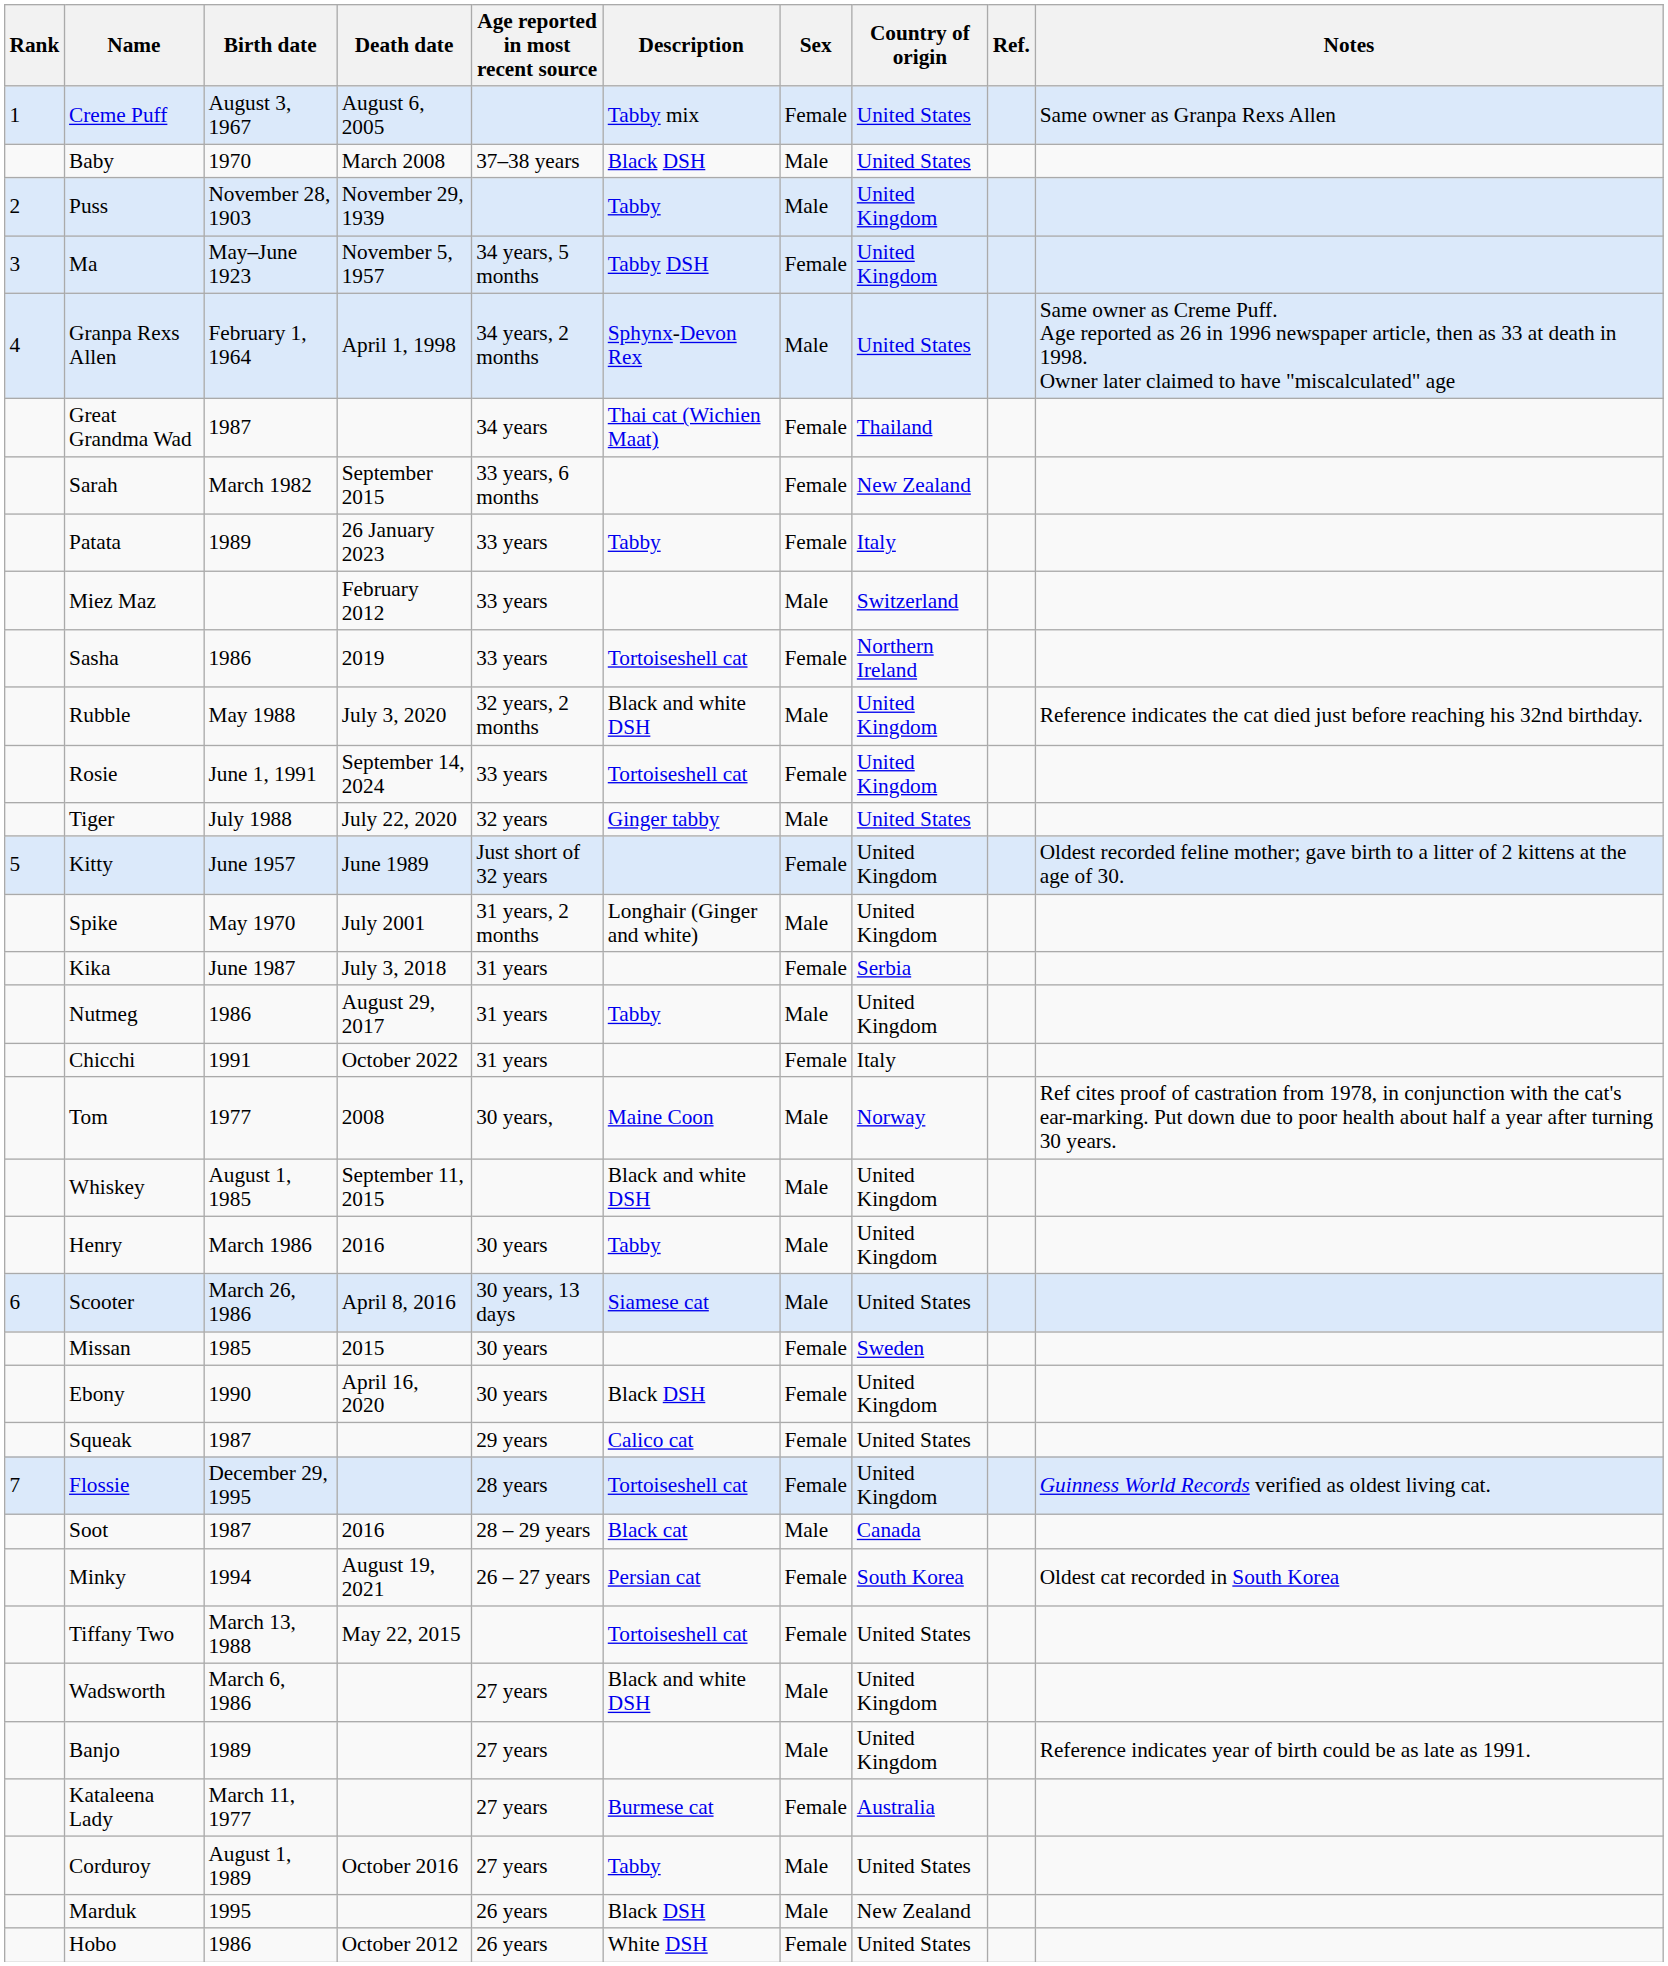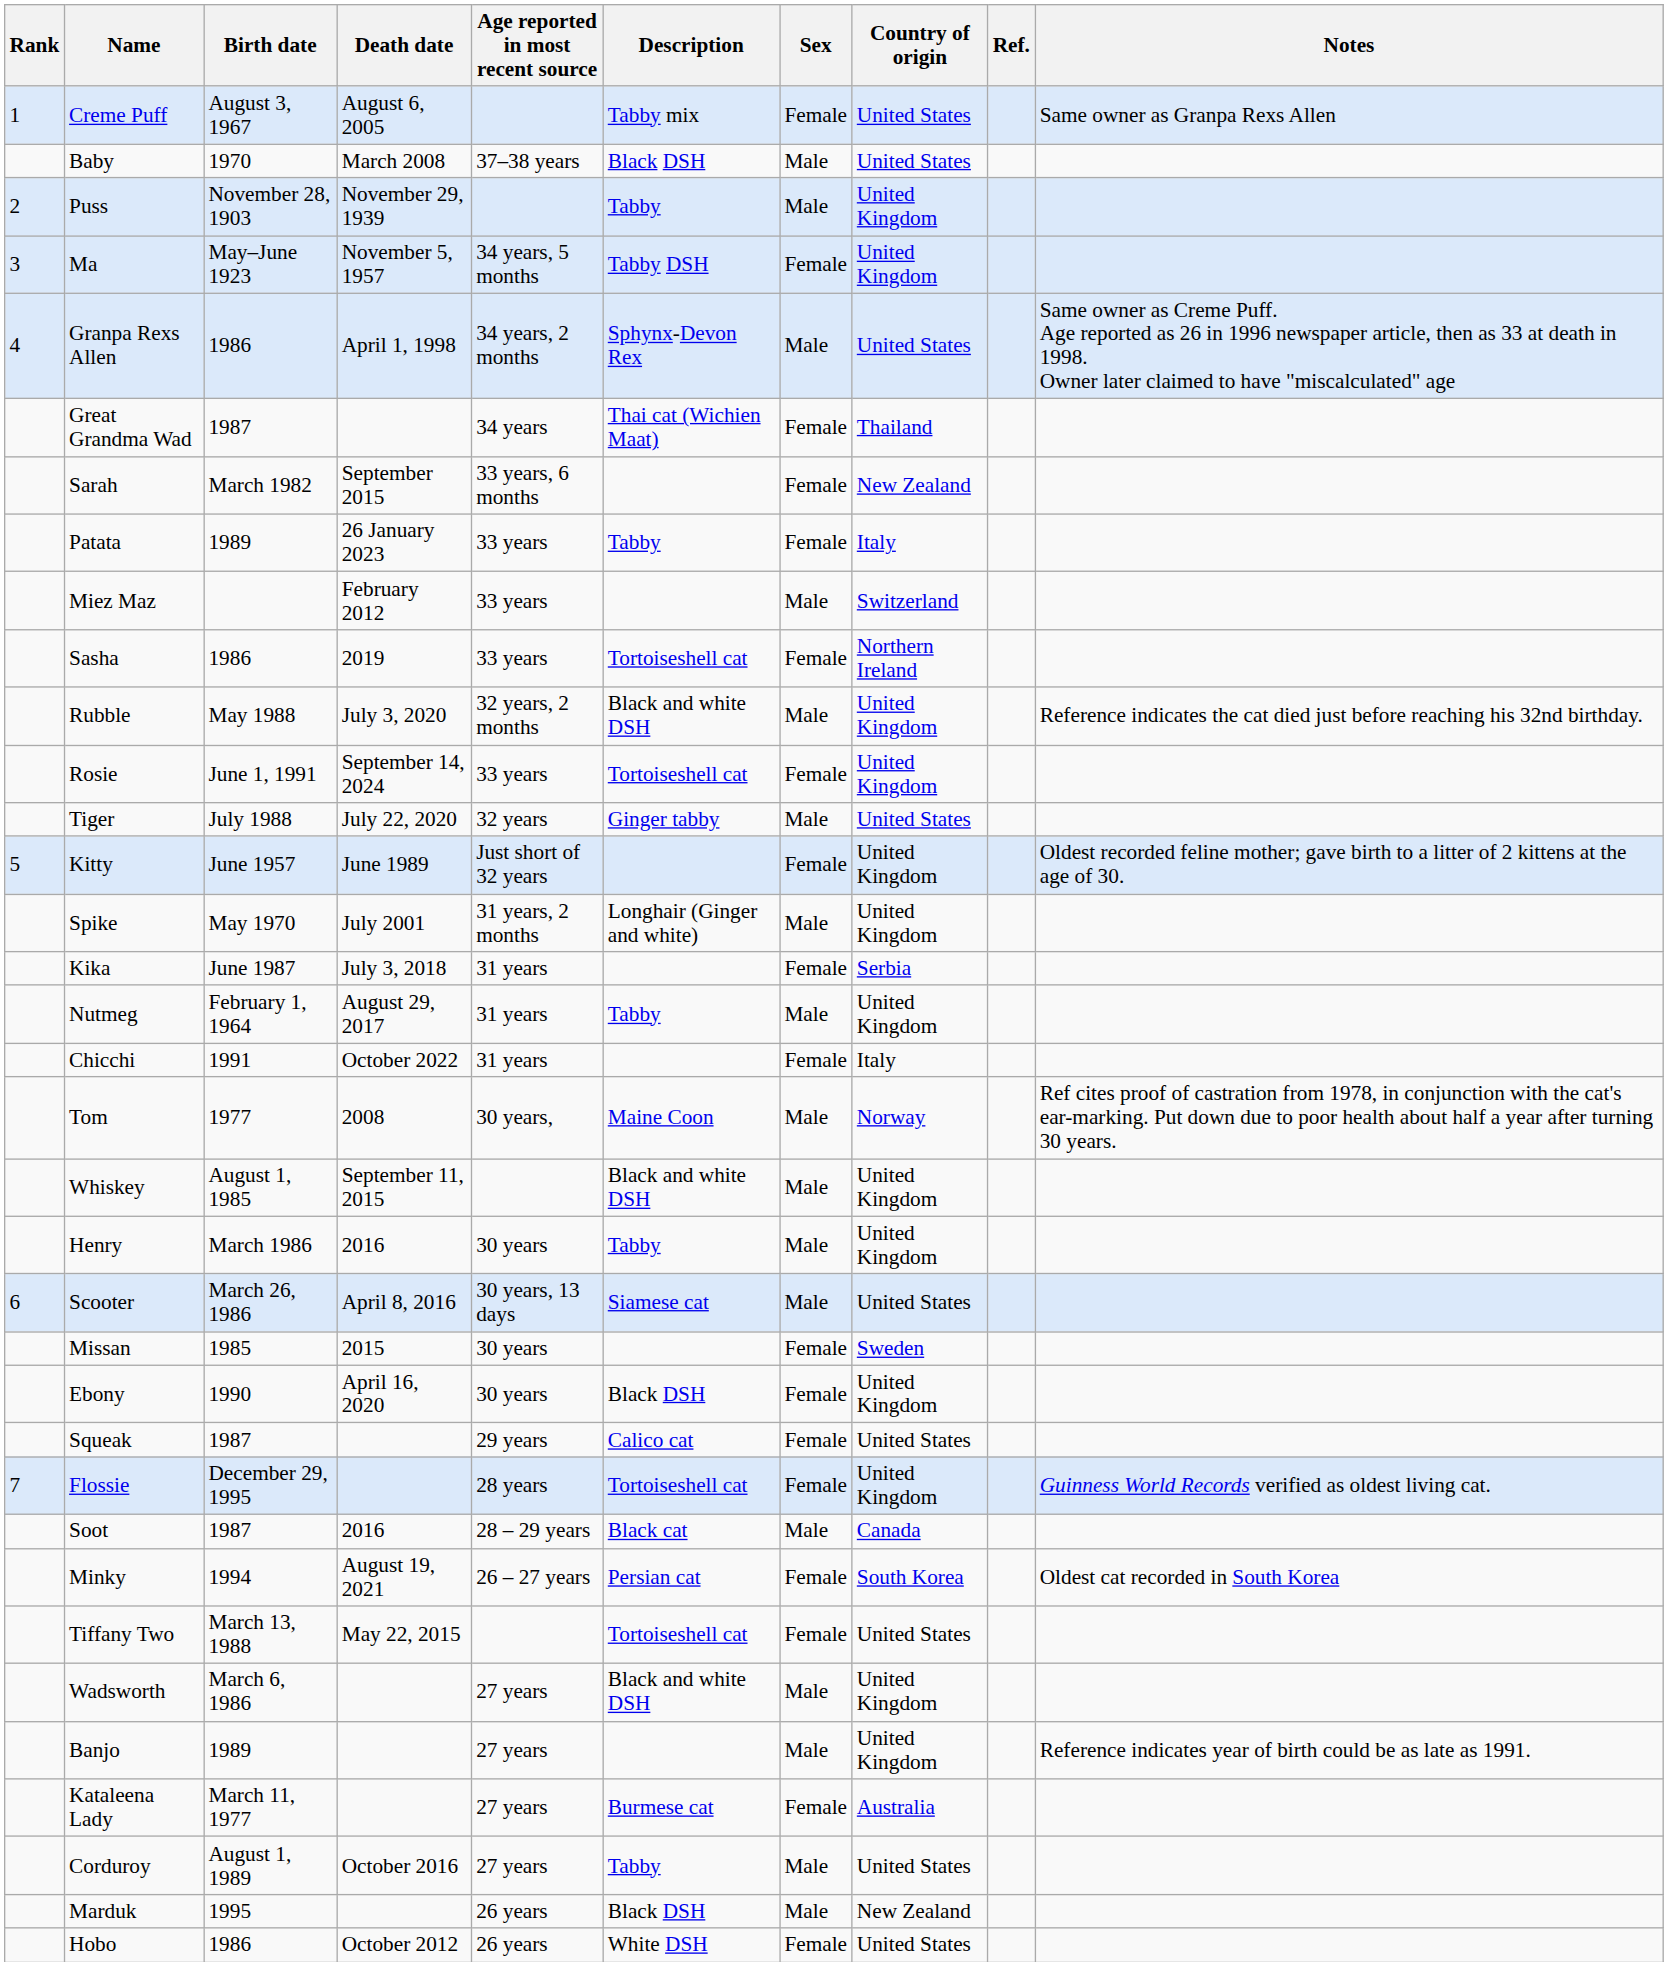 <table class="wikitable sortable">
 <tr>
 <th>Rank</th>
 <th>Name</th>
 <th>Birth date</th>
 <th>Death date</th>
 <th class="unsortable">Age reported<br>in most<br>recent source</th>
 <th>Description</th>
 <th>Sex</th>
 <th>Country of origin</th>
 <th class="unsortable">Ref.</th>
 <th class="unsortable">Notes</th>
 </tr>
 <tr style="background-color: #DBE9FA;">
 <td>1</td>
 <td><a href='#'>Creme Puff</a></td>
 <td>August 3, 1967</td>
 <td>August 6, 2005</td>
 <td></td>
 <td><a href='#'>Tabby</a> mix</td>
 <td>Female</td>
 <td><a href='#'>United States</a></td>
 <td></td>
 <td>Same owner as Granpa Rexs Allen</td>
 </tr>
 <tr>
 <td></td>
 <td>Baby</td>
 <td>1970</td>
 <td>March 2008</td>
 <td>37–38 years</td>
 <td><a href='#'>Black</a> <a href='#'>DSH</a></td>
 <td>Male</td>
 <td><a href='#'>United States</a></td>
 <td></td>
 <td></td>
 </tr>
 <tr style="background-color: #DBE9FA;">
 <td>2</td>
 <td>Puss</td>
 <td>November 28, 1903</td>
 <td>November 29, 1939</td>
 <td></td>
 <td><a href='#'>Tabby</a></td>
 <td>Male</td>
 <td><a href='#'>United Kingdom</a></td>
 <td></td>
 <td></td>
 </tr>
 <tr style="background-color: #DBE9FA;">
 <td>3</td>
 <td>Ma</td>
 <td>May–June 1923</td>
 <td>November 5, 1957</td>
 <td>34 years, 5 months</td>
 <td><a href='#'>Tabby</a> <a href='#'>DSH</a></td>
 <td>Female</td>
 <td><a href='#'>United Kingdom</a></td>
 <td></td>
 <td></td>
 </tr>
 <tr style="background-color: #DBE9FA;">
 <td>4</td>
 <td>Granpa Rexs Allen</td>
-<td>February 1, 1964</td>
+<td>1986</td>
 <td>April 1, 1998</td>
 <td>34 years, 2 months</td>
 <td><a href='#'>Sphynx</a>-<a href='#'>Devon Rex</a></td>
 <td>Male</td>
 <td><a href='#'>United States</a></td>
 <td></td>
 <td>Same owner as Creme Puff.<br>Age reported as 26 in 1996 newspaper article, then as 33 at death in 1998.<br>Owner later claimed to have "miscalculated" age</td>
 </tr>
 <tr>
 <td></td>
 <td>Great Grandma Wad</td>
 <td>1987</td>
 <td></td>
 <td>34 years</td>
 <td><a href='#'>Thai cat (Wichien Maat)</a></td>
 <td>Female</td>
 <td><a href='#'>Thailand</a></td>
 <td></td>
 <td></td>
 </tr>
 <tr>
 <td></td>
 <td>Sarah</td>
 <td>March 1982</td>
 <td>September 2015</td>
 <td>33 years, 6 months</td>
 <td></td>
 <td>Female</td>
 <td><a href='#'>New Zealand</a></td>
 <td></td>
 <td></td>
 </tr>
 <tr>
 <td></td>
 <td>Patata</td>
 <td>1989</td>
 <td>26 January 2023</td>
 <td>33 years</td>
 <td><a href='#'>Tabby</a></td>
 <td>Female</td>
 <td><a href='#'>Italy</a></td>
 <td></td>
 <td></td>
 </tr>
 <tr>
 <td></td>
 <td>Miez Maz</td>
 <td></td>
 <td>February 2012</td>
 <td>33 years</td>
 <td></td>
 <td>Male</td>
 <td><a href='#'>Switzerland</a></td>
 <td></td>
 <td></td>
 </tr>
 <tr>
 <td></td>
 <td>Sasha</td>
 <td>1986</td>
 <td>2019</td>
 <td>33 years</td>
 <td><a href='#'>Tortoiseshell cat</a></td>
 <td>Female</td>
 <td><a href='#'>Northern Ireland</a></td>
 <td></td>
 <td></td>
 </tr>
 <tr>
 <td></td>
 <td>Rubble</td>
 <td>May 1988</td>
 <td>July 3, 2020</td>
 <td>32 years, 2 months</td>
 <td>Black and white <a href='#'>DSH</a></td>
 <td>Male</td>
 <td><a href='#'>United Kingdom</a></td>
 <td></td>
 <td>Reference indicates the cat died just before reaching his 32nd birthday.</td>
 </tr>
 <tr>
 <td></td>
 <td>Rosie</td>
 <td>June 1, 1991</td>
 <td>September 14, 2024</td>
 <td>33 years</td>
 <td><a href='#'>Tortoiseshell cat</a></td>
 <td>Female</td>
 <td><a href='#'>United Kingdom</a></td>
 <td></td>
 <td></td>
 </tr>
 <tr>
 <td></td>
 <td>Tiger</td>
 <td>July 1988</td>
 <td>July 22, 2020</td>
 <td>32 years</td>
 <td><a href='#'>Ginger tabby</a></td>
 <td>Male</td>
 <td><a href='#'>United States</a></td>
 <td></td>
 <td></td>
 </tr>
 <tr style="background-color: #DBE9FA;">
 <td>5</td>
 <td>Kitty</td>
 <td>June 1957</td>
 <td>June 1989</td>
 <td>Just short of 32 years</td>
 <td></td>
 <td>Female</td>
 <td>United Kingdom</td>
 <td></td>
 <td>Oldest recorded feline mother; gave birth to a litter of 2 kittens at the age of 30.</td>
 </tr>
 <tr>
 <td></td>
 <td>Spike</td>
 <td>May 1970</td>
 <td>July 2001</td>
 <td>31 years, 2 months</td>
 <td>Longhair (Ginger and white)</td>
 <td>Male</td>
 <td>United Kingdom</td>
 <td></td>
 <td></td>
 </tr>
 <tr>
 <td></td>
 <td>Kika</td>
 <td>June 1987</td>
 <td>July 3, 2018</td>
 <td>31 years</td>
 <td></td>
 <td>Female</td>
 <td><a href='#'>Serbia</a></td>
 <td></td>
 <td></td>
 </tr>
 <tr>
 <td></td>
 <td>Nutmeg</td>
-<td>1986</td>
+<td>February 1, 1964</td>
 <td>August 29, 2017</td>
 <td>31 years</td>
 <td><a href='#'>Tabby</a></td>
 <td>Male</td>
 <td>United Kingdom</td>
 <td></td>
 <td></td>
 </tr>
 <tr>
 <td></td>
 <td>Chicchi</td>
 <td>1991</td>
 <td>October 2022</td>
 <td>31 years</td>
 <td></td>
 <td>Female</td>
 <td>Italy</td>
 <td></td>
 <td></td>
 </tr>
 <tr>
 <td></td>
 <td>Tom</td>
 <td>1977</td>
 <td>2008</td>
 <td>30 years, </td>
 <td><a href='#'>Maine Coon</a></td>
 <td>Male</td>
 <td><a href='#'>Norway</a></td>
 <td></td>
 <td>Ref cites proof of castration from 1978, in conjunction with the cat's ear-marking. Put down due to poor health about half a year after turning 30 years.</td>
 </tr>
 <tr>
 <td></td>
 <td>Whiskey</td>
 <td>August 1, 1985</td>
 <td>September 11, 2015</td>
 <td></td>
 <td>Black and white <a href='#'>DSH</a></td>
 <td>Male</td>
 <td>United Kingdom</td>
 <td></td>
 <td></td>
 </tr>
 <tr>
 <td></td>
 <td>Henry</td>
 <td>March 1986</td>
 <td>2016</td>
 <td>30 years</td>
 <td><a href='#'>Tabby</a></td>
 <td>Male</td>
 <td>United Kingdom</td>
 <td></td>
 <td></td>
 </tr>
 <tr style="background-color: #DBE9FA;">
 <td>6</td>
 <td>Scooter</td>
 <td>March 26, 1986</td>
 <td>April 8, 2016</td>
 <td>30 years, 13 days</td>
 <td><a href='#'>Siamese cat</a></td>
 <td>Male</td>
 <td>United States</td>
 <td></td>
 <td></td>
 </tr>
 <tr>
 <td></td>
 <td>Missan</td>
 <td>1985</td>
 <td>2015</td>
 <td>30 years</td>
 <td></td>
 <td>Female</td>
 <td><a href='#'>Sweden</a></td>
 <td></td>
 <td></td>
 </tr>
 <tr>
 <td></td>
 <td>Ebony</td>
 <td>1990</td>
 <td>April 16, 2020</td>
 <td>30 years</td>
 <td>Black <a href='#'>DSH</a></td>
 <td>Female</td>
 <td>United Kingdom</td>
 <td></td>
 <td></td>
 </tr>
 <tr>
 <td></td>
 <td>Squeak</td>
 <td>1987</td>
 <td></td>
 <td>29 years</td>
 <td><a href='#'>Calico cat</a></td>
 <td>Female</td>
 <td>United States</td>
 <td></td>
 <td></td>
 </tr>
 <tr style="background-color: #DBE9FA;">
 <td>7</td>
 <td><a href='#'>Flossie</a></td>
 <td>December 29, 1995</td>
 <td></td>
 <td>28 years</td>
 <td><a href='#'>Tortoiseshell cat</a></td>
 <td>Female</td>
 <td>United Kingdom</td>
 <td></td>
 <td><em><a href='#'>Guinness World Records</a></em> verified as oldest living cat.</td>
 </tr>
 <tr>
 <td></td>
 <td>Soot</td>
 <td>1987</td>
 <td>2016</td>
 <td>28 – 29 years</td>
 <td><a href='#'>Black cat</a></td>
 <td>Male</td>
 <td><a href='#'>Canada</a></td>
 <td></td>
 <td></td>
 </tr>
 <tr>
 <td></td>
 <td>Minky</td>
 <td>1994</td>
 <td>August 19, 2021</td>
 <td>26 – 27 years</td>
 <td><a href='#'>Persian cat</a></td>
 <td>Female</td>
 <td><a href='#'>South Korea</a></td>
 <td></td>
 <td>Oldest cat recorded in <a href='#'>South Korea</a></td>
 </tr>
 <tr>
 <td></td>
 <td>Tiffany Two</td>
 <td>March 13, 1988</td>
 <td>May 22, 2015</td>
 <td></td>
 <td><a href='#'>Tortoiseshell cat</a></td>
 <td>Female</td>
 <td>United States</td>
 <td></td>
 <td></td>
 </tr>
 <tr>
 <td></td>
 <td>Wadsworth</td>
 <td>March 6, 1986</td>
 <td></td>
 <td>27 years</td>
 <td>Black and white <a href='#'>DSH</a></td>
 <td>Male</td>
 <td>United Kingdom</td>
 <td></td>
 <td></td>
 </tr>
 <tr>
 <td></td>
 <td>Banjo</td>
 <td>1989</td>
 <td></td>
 <td>27 years</td>
 <td></td>
 <td>Male</td>
 <td>United Kingdom</td>
 <td></td>
 <td>Reference indicates year of birth could be as late as 1991.</td>
 </tr>
 <tr>
 <td></td>
 <td>Kataleena Lady</td>
 <td>March 11, 1977</td>
 <td></td>
 <td>27 years</td>
 <td><a href='#'>Burmese cat</a></td>
 <td>Female</td>
 <td><a href='#'>Australia</a></td>
 <td></td>
 <td></td>
 </tr>
 <tr>
 <td></td>
 <td>Corduroy</td>
 <td>August 1, 1989</td>
 <td>October 2016</td>
 <td>27 years</td>
 <td><a href='#'>Tabby</a></td>
 <td>Male</td>
 <td>United States</td>
 <td></td>
 <td></td>
 </tr>
 <tr>
 <td></td>
 <td>Marduk</td>
 <td>1995</td>
 <td></td>
 <td>26 years</td>
 <td>Black <a href='#'>DSH</a></td>
 <td>Male</td>
 <td>New Zealand</td>
 <td></td>
 <td></td>
 </tr>
 <tr>
 <td></td>
 <td>Hobo</td>
 <td>1986</td>
 <td>October 2012</td>
 <td>26 years</td>
 <td>White <a href='#'>DSH</a></td>
 <td>Female</td>
 <td>United States</td>
 <td></td>
 <td></td>
 </tr>
 </table>
